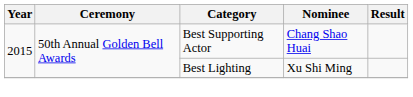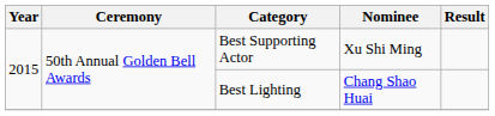 <table class="wikitable" width="83%">
 <tr>
 <th>Year</th>
 <th>Ceremony</th>
 <th>Category</th>
 <th>Nominee</th>
 <th>Result</th>
 </tr>
 <tr>
 <td rowspan=2>2015</td>
 <td rowspan=2>50th Annual <a href='#'>Golden Bell Awards</a></td>
 <td>Best Supporting Actor</td>
-<td><a href='#'>Chang Shao Huai</a></td>
+<td>Xu Shi Ming</td>
 <td></td>
 </tr>
 <tr>
 <td>Best Lighting</td>
-<td>Xu Shi Ming</td>
+<td><a href='#'>Chang Shao Huai</a></td>
 <td></td>
 </tr>
 <tr>
 </tr>
 </table>
